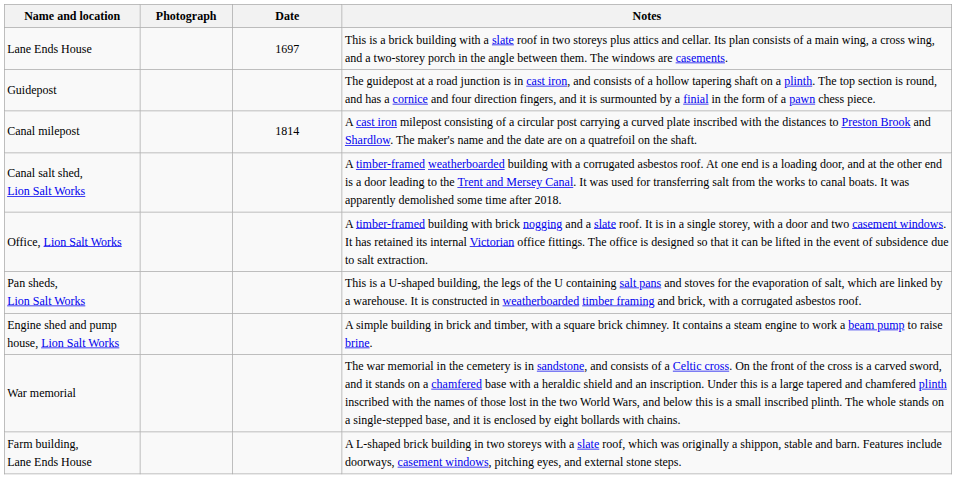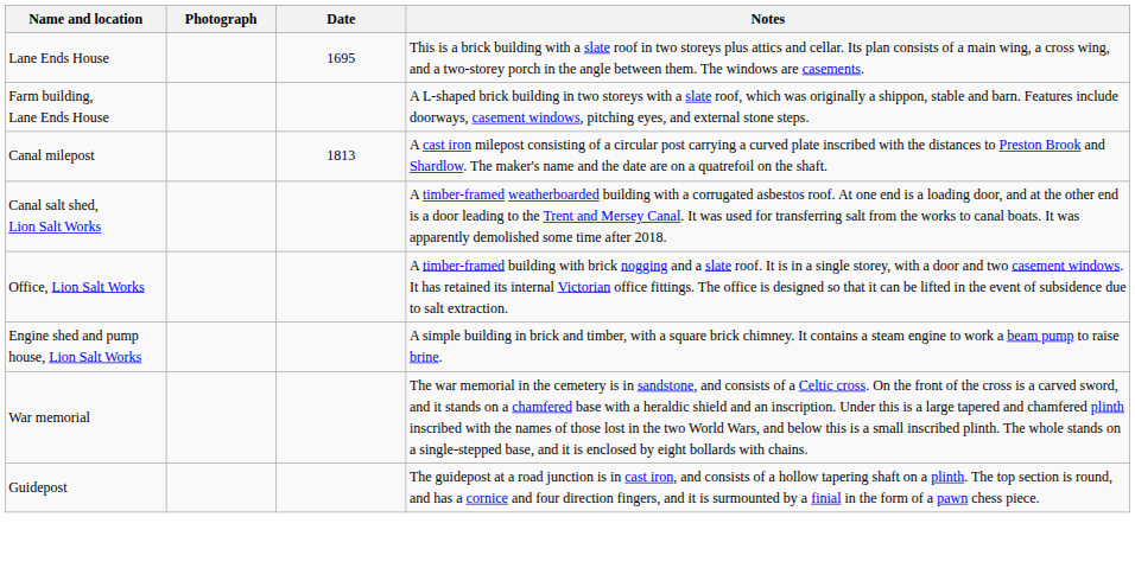 <table class="wikitable sortable plainrowheaders" style="width:100%;border:0px;text-align:left;line-height:150%;">
 <tr>
 <th scope="col" style="width:150px">Name and location</th>
 <th scope="col" style="width:100px" class="unsortable">Photograph</th>
 <th scope="col" style="width:120px">Date</th>
 <th scope="col" style="width:700px" class="unsortable">Notes</th>
 </tr>
 <tr>
 <td>Lane Ends House<br><small></small></td>
 <td></td>
-<td align="center">1697</td>
+<td align="center">1695</td>
 <td>This is a brick building with a <a href='#'>slate</a> roof in two storeys plus attics and cellar. Its plan consists of a main wing, a cross wing, and a two-storey porch in the angle between them. The windows are <a href='#'>casements</a>.</td>
 </tr>
 <tr>
-<td>Guidepost<br><small></small></td>
+<td>Farm building,<br>Lane Ends House<br><small></small></td>
 <td></td>
 <td align="center"></td>
-<td>The guidepost at a road junction is in <a href='#'>cast iron</a>, and consists of a hollow tapering shaft on a <a href='#'>plinth</a>. The top section is round, and has a <a href='#'>cornice</a> and four direction fingers, and it is surmounted by a <a href='#'>finial</a> in the form of a <a href='#'>pawn</a> chess piece.</td>
+<td>A L-shaped brick building in two storeys with a <a href='#'>slate</a> roof, which was originally a shippon, stable and barn. Features include doorways, <a href='#'>casement windows</a>, pitching eyes, and external stone steps.</td>
 </tr>
 <tr>
 <td>Canal milepost<br><small></small></td>
 <td></td>
-<td align="center">1814</td>
+<td align="center">1813</td>
 <td>A <a href='#'>cast iron</a> milepost consisting of a circular post carrying a curved plate inscribed with the distances to <a href='#'>Preston Brook</a> and <a href='#'>Shardlow</a>. The maker's name and the date are on a quatrefoil on the shaft.</td>
 </tr>
 <tr>
 <td>Canal salt shed,<br><a href='#'>Lion Salt Works</a><br><small></small></td>
 <td></td>
 <td align="center"></td>
 <td>A <a href='#'>timber-framed</a> <a href='#'>weatherboarded</a> building with a corrugated asbestos roof. At one end is a loading door, and at the other end is a door leading to the <a href='#'>Trent and Mersey Canal</a>. It was used for transferring salt from the works to canal boats. It was apparently demolished some time after 2018.</td>
 </tr>
 <tr>
 <td>Office, <a href='#'>Lion Salt Works</a><br><small></small></td>
 <td></td>
 <td align="center"></td>
 <td>A <a href='#'>timber-framed</a> building with brick <a href='#'>nogging</a> and a <a href='#'>slate</a> roof. It is in a single storey, with a door and two <a href='#'>casement windows</a>. It has retained its internal <a href='#'>Victorian</a> office fittings. The office is designed so that it can be lifted in the event of subsidence due to salt extraction.</td>
 </tr>
 <tr>
-<td>Pan sheds,<br><a href='#'>Lion Salt Works</a><br><small></small></td>
-<td></td>
-<td align="center"></td>
-<td>This is a U-shaped building, the legs of the U containing <a href='#'>salt pans</a> and stoves for the evaporation of salt, which are linked by a warehouse. It is constructed in <a href='#'>weatherboarded</a> <a href='#'>timber framing</a> and brick, with a corrugated asbestos roof.</td>
-</tr>
-<tr>
 <td>Engine shed and pump house, <a href='#'>Lion Salt Works</a><br><small></small></td>
 <td></td>
 <td align="center"></td>
 <td>A simple building in brick and timber, with a square brick chimney. It contains a steam engine to work a <a href='#'>beam pump</a> to raise <a href='#'>brine</a>.</td>
 </tr>
 <tr>
 <td>War memorial<br><small></small></td>
 <td></td>
 <td align="center"></td>
 <td>The war memorial in the cemetery is in <a href='#'>sandstone</a>, and consists of a <a href='#'>Celtic cross</a>. On the front of the cross is a carved sword, and it stands on a <a href='#'>chamfered</a> base with a heraldic shield and an inscription. Under this is a large tapered and chamfered <a href='#'>plinth</a> inscribed with the names of those lost in the two World Wars, and below this is a small inscribed plinth. The whole stands on a single-stepped base, and it is enclosed by eight bollards with chains.</td>
 </tr>
 <tr>
-<td>Farm building,<br>Lane Ends House<br><small></small></td>
+<td>Guidepost<br><small></small></td>
 <td></td>
 <td align="center"></td>
-<td>A L-shaped brick building in two storeys with a <a href='#'>slate</a> roof, which was originally a shippon, stable and barn. Features include doorways, <a href='#'>casement windows</a>, pitching eyes, and external stone steps.</td>
+<td>The guidepost at a road junction is in <a href='#'>cast iron</a>, and consists of a hollow tapering shaft on a <a href='#'>plinth</a>. The top section is round, and has a <a href='#'>cornice</a> and four direction fingers, and it is surmounted by a <a href='#'>finial</a> in the form of a <a href='#'>pawn</a> chess piece.</td>
 </tr>
 <tr>
 </tr>
 </table>
